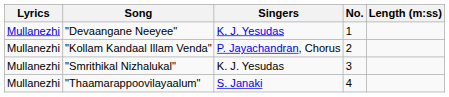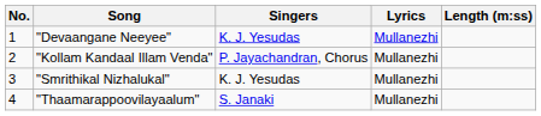 <table class="wikitable" style="font-size:95%;">
 <tr>
-<th>Lyrics</th>
+<th>No.</th>
 <th>Song</th>
 <th>Singers</th>
-<th>No.</th>
+<th>Lyrics</th>
 <th>Length (m:ss)</th>
 </tr>
 <tr>
-<td><a href='#'>Mullanezhi</a></td>
+<td>1</td>
 <td>"Devaangane Neeyee"</td>
 <td><a href='#'>K. J. Yesudas</a></td>
-<td>1</td>
+<td><a href='#'>Mullanezhi</a></td>
 <td></td>
 </tr>
 <tr>
-<td>Mullanezhi</td>
+<td>2</td>
 <td>"Kollam Kandaal Illam Venda"</td>
 <td><a href='#'>P. Jayachandran</a>, Chorus</td>
-<td>2</td>
+<td>Mullanezhi</td>
 <td></td>
 </tr>
 <tr>
-<td>Mullanezhi</td>
+<td>3</td>
 <td>"Smrithikal Nizhalukal"</td>
 <td>K. J. Yesudas</td>
-<td>3</td>
+<td>Mullanezhi</td>
 <td></td>
 </tr>
 <tr>
-<td>Mullanezhi</td>
+<td>4</td>
 <td>"Thaamarappoovilayaalum"</td>
 <td><a href='#'>S. Janaki</a></td>
-<td>4</td>
+<td>Mullanezhi</td>
 <td></td>
 </tr>
 </table>
